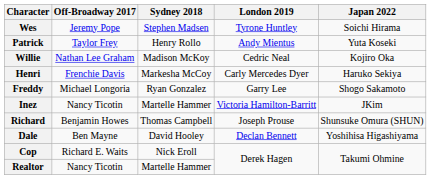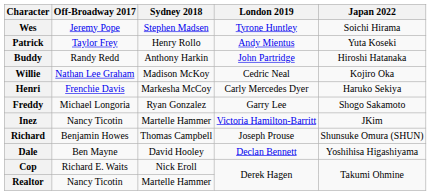 <table class="wikitable" style="width:100; text-align:center;">
 <tr>
 <th>Character</th>
 <th>Off-Broadway 2017</th>
 <th>Sydney 2018</th>
 <th>London 2019</th>
 <th>Japan 2022</th>
 </tr>
 <tr>
 <th>Wes</th>
 <td><a href='#'>Jeremy Pope</a></td>
 <td><a href='#'>Stephen Madsen</a></td>
 <td><a href='#'>Tyrone Huntley</a></td>
 <td>Soichi Hirama</td>
 </tr>
 <tr>
 <th>Patrick</th>
 <td><a href='#'>Taylor Frey</a></td>
 <td>Henry Rollo</td>
 <td><a href='#'>Andy Mientus</a></td>
 <td>Yuta Koseki</td>
+</tr>
+<tr>
+<th>Buddy</th>
+<td>Randy Redd</td>
+<td>Anthony Harkin</td>
+<td><a href='#'>John Partridge</a></td>
+<td>Hiroshi Hatanaka</td>
 </tr>
 <tr>
 <th>Willie</th>
 <td><a href='#'>Nathan Lee Graham</a></td>
 <td>Madison McKoy</td>
 <td>Cedric Neal</td>
 <td>Kojiro Oka</td>
 </tr>
 <tr>
 <th>Henri</th>
 <td><a href='#'>Frenchie Davis</a></td>
 <td>Markesha McCoy</td>
 <td>Carly Mercedes Dyer</td>
 <td>Haruko Sekiya</td>
 </tr>
 <tr>
 <th>Freddy</th>
 <td>Michael Longoria</td>
 <td>Ryan Gonzalez</td>
 <td>Garry Lee</td>
 <td>Shogo Sakamoto</td>
 </tr>
 <tr>
 <th>Inez</th>
 <td>Nancy Ticotin</td>
 <td>Martelle Hammer</td>
 <td><a href='#'>Victoria Hamilton-Barritt</a></td>
 <td>JKim</td>
 </tr>
 <tr>
 <th>Richard</th>
 <td>Benjamin Howes</td>
 <td>Thomas Campbell</td>
 <td>Joseph Prouse</td>
 <td>Shunsuke Omura (SHUN)</td>
 </tr>
 <tr>
 <th>Dale</th>
 <td>Ben Mayne</td>
 <td>David Hooley</td>
 <td><a href='#'>Declan Bennett</a></td>
 <td>Yoshihisa Higashiyama</td>
 </tr>
 <tr>
 <th>Cop</th>
 <td>Richard E. Waits</td>
 <td>Nick Eroll</td>
 <td rowspan="2">Derek Hagen</td>
 <td rowspan="2">Takumi Ohmine</td>
 </tr>
 <tr>
 <th>Realtor</th>
 <td>Nancy Ticotin</td>
 <td>Martelle Hammer</td>
 </tr>
 </table>
